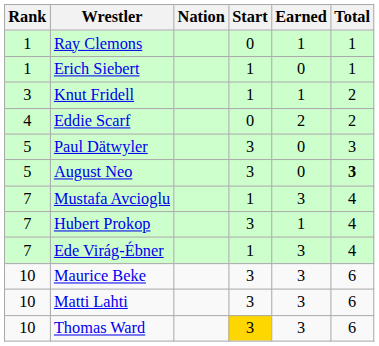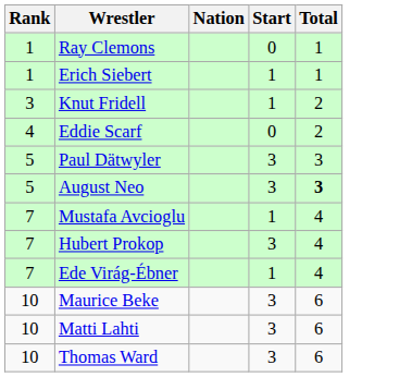 <table class="wikitable sortable" style="text-align:center;">
 <tr>
 <th>Rank</th>
 <th>Wrestler</th>
 <th>Nation</th>
 <th>Start</th>
-<th>Earned</th>
 <th>Total</th>
 </tr>
 <tr style="background:#cfc;">
 <td>1</td>
 <td align=left><a href='#'>Ray Clemons</a></td>
 <td align=left></td>
 <td>0</td>
 <td>1</td>
-<td>1</td>
 </tr>
 <tr style="background:#cfc;">
 <td>1</td>
 <td align=left><a href='#'>Erich Siebert</a></td>
 <td align=left></td>
 <td>1</td>
-<td>0</td>
 <td>1</td>
 </tr>
 <tr style="background:#cfc;">
 <td>3</td>
 <td align=left><a href='#'>Knut Fridell</a></td>
 <td align=left></td>
-<td>1</td>
 <td>1</td>
 <td>2</td>
 </tr>
 <tr style="background:#cfc;">
 <td>4</td>
 <td align=left><a href='#'>Eddie Scarf</a></td>
 <td align=left></td>
 <td>0</td>
 <td>2</td>
-<td>2</td>
 </tr>
 <tr style="background:#cfc;">
 <td>5</td>
 <td align=left><a href='#'>Paul Dätwyler</a></td>
 <td align=left></td>
 <td>3</td>
-<td>0</td>
 <td>3</td>
 </tr>
 <tr style="background:#cfc;">
 <td>5</td>
 <td align=left><a href='#'>August Neo</a></td>
 <td align=left></td>
 <td>3</td>
-<td>0</td>
 <td><strong>3</strong></td>
 </tr>
 <tr style="background:#cfc;">
 <td>7</td>
 <td align=left><a href='#'>Mustafa Avcioglu</a></td>
 <td align=left></td>
 <td>1</td>
-<td>3</td>
 <td>4</td>
 </tr>
 <tr style="background:#cfc;">
 <td>7</td>
 <td align=left><a href='#'>Hubert Prokop</a></td>
 <td align=left></td>
 <td>3</td>
-<td>1</td>
 <td>4</td>
 </tr>
 <tr style="background:#cfc;">
 <td>7</td>
 <td align=left><a href='#'>Ede Virág-Ébner</a></td>
 <td align=left></td>
 <td>1</td>
-<td>3</td>
 <td>4</td>
 </tr>
 <tr>
 <td>10</td>
 <td align=left><a href='#'>Maurice Beke</a></td>
 <td align=left></td>
-<td>3</td>
 <td>3</td>
 <td>6</td>
 </tr>
 <tr>
 <td>10</td>
 <td align=left><a href='#'>Matti Lahti</a></td>
 <td align=left></td>
 <td>3</td>
-<td>3</td>
 <td>6</td>
 </tr>
 <tr>
 <td>10</td>
 <td align=left><a href='#'>Thomas Ward</a></td>
 <td align=left></td>
-<td style="background: gold;">3</td>
 <td>3</td>
 <td>6</td>
 </tr>
 </table>
